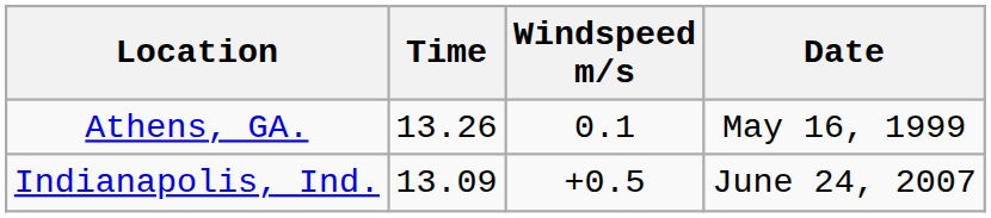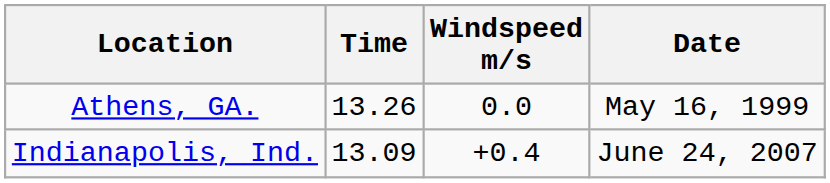 <table class="wikitable" style= "text-align: center">
 <tr>
 <th>Location</th>
 <th>Time</th>
 <th>Windspeed<br>m/s</th>
 <th>Date</th>
 </tr>
 <tr>
 <td><a href='#'>Athens, GA.</a></td>
 <td>13.26</td>
-<td>0.1</td>
+<td>0.0</td>
 <td>May 16, 1999</td>
 </tr>
 <tr>
 <td><a href='#'>Indianapolis, Ind.</a></td>
 <td>13.09</td>
-<td>+0.5</td>
+<td>+0.4</td>
 <td>June 24, 2007</td>
 </tr>
 </table>
